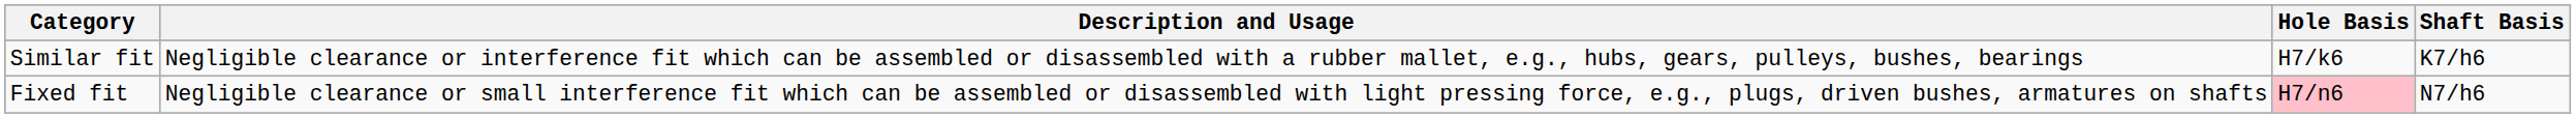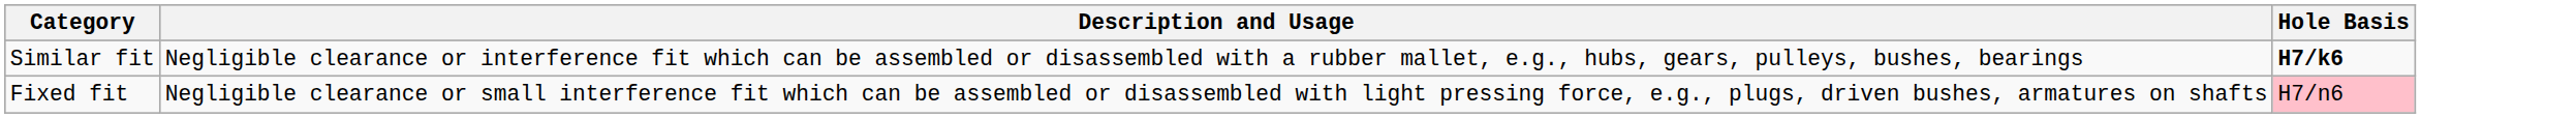 <table class="wikitable">
 <tr>
 <th>Category</th>
 <th>Description and Usage</th>
 <th>Hole Basis</th>
-<th>Shaft Basis</th>
 </tr>
 <tr>
 <td>Similar fit</td>
 <td>Negligible clearance or interference fit which can be assembled or disassembled with a rubber mallet, e.g., hubs, gears, pulleys, bushes, bearings</td>
-<td>H7/k6</td>
-<td>K7/h6</td>
+<td><strong>H7/k6</strong></td>
 </tr>
 <tr>
 <td>Fixed fit</td>
 <td>Negligible clearance or small interference fit which can be assembled or disassembled with light pressing force, e.g., plugs, driven bushes, armatures on shafts</td>
 <td style="background: pink;">H7/n6</td>
-<td>N7/h6</td>
 </tr>
 </table>
